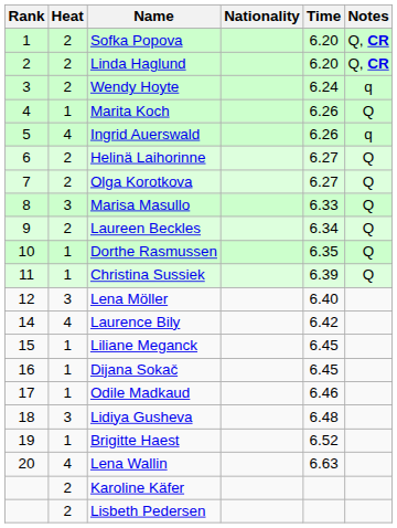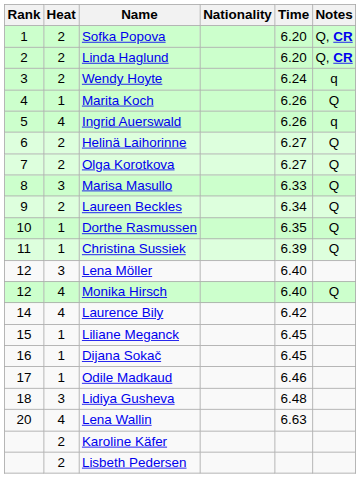 <table class="wikitable sortable" style="text-align:center">
 <tr>
 <th>Rank</th>
 <th>Heat</th>
 <th>Name</th>
 <th>Nationality</th>
 <th>Time</th>
 <th>Notes</th>
 </tr>
 <tr bgcolor=ccffcc>
 <td>1</td>
 <td>2</td>
 <td align="left"><a href='#'>Sofka Popova</a></td>
 <td align=left></td>
 <td>6.20</td>
 <td>Q, <strong><a href='#'>CR</a></strong></td>
 </tr>
 <tr bgcolor=ccffcc>
 <td>2</td>
 <td>2</td>
 <td align="left"><a href='#'>Linda Haglund</a></td>
 <td align=left></td>
 <td>6.20</td>
 <td>Q, <strong><a href='#'>CR</a></strong></td>
 </tr>
 <tr bgcolor=ccffcc>
 <td>3</td>
 <td>2</td>
 <td align="left"><a href='#'>Wendy Hoyte</a></td>
 <td align=left></td>
 <td>6.24</td>
 <td>q</td>
 </tr>
 <tr bgcolor=ccffcc>
 <td>4</td>
 <td>1</td>
 <td align="left"><a href='#'>Marita Koch</a></td>
 <td align=left></td>
 <td>6.26</td>
 <td>Q</td>
 </tr>
 <tr bgcolor=ccffcc>
 <td>5</td>
 <td>4</td>
 <td align="left"><a href='#'>Ingrid Auerswald</a></td>
 <td align=left></td>
 <td>6.26</td>
 <td>q</td>
 </tr>
 <tr bgcolor=ddffdd>
 <td>6</td>
 <td>2</td>
 <td align="left"><a href='#'>Helinä Laihorinne</a></td>
 <td align=left></td>
 <td>6.27</td>
 <td>Q</td>
 </tr>
 <tr bgcolor=ddffdd>
 <td>7</td>
 <td>2</td>
 <td align="left"><a href='#'>Olga Korotkova</a></td>
 <td align=left></td>
 <td>6.27</td>
 <td>Q</td>
 </tr>
 <tr bgcolor=ccffcc>
 <td>8</td>
 <td>3</td>
 <td align="left"><a href='#'>Marisa Masullo</a></td>
 <td align=left></td>
 <td>6.33</td>
 <td>Q</td>
 </tr>
 <tr bgcolor=ddffdd>
 <td>9</td>
 <td>2</td>
 <td align="left"><a href='#'>Laureen Beckles</a></td>
 <td align=left></td>
 <td>6.34</td>
 <td>Q</td>
 </tr>
 <tr bgcolor=ccffcc>
 <td>10</td>
 <td>1</td>
 <td align="left"><a href='#'>Dorthe Rasmussen</a></td>
 <td align=left></td>
 <td>6.35</td>
 <td>Q</td>
 </tr>
 <tr bgcolor=ddffdd>
 <td>11</td>
 <td>1</td>
 <td align="left"><a href='#'>Christina Sussiek</a></td>
 <td align=left></td>
 <td>6.39</td>
 <td>Q</td>
 </tr>
 <tr>
 <td>12</td>
 <td>3</td>
 <td align="left"><a href='#'>Lena Möller</a></td>
 <td align=left></td>
 <td>6.40</td>
 <td></td>
 </tr>
+<tr bgcolor=ccffcc>
+<td>12</td>
+<td>4</td>
+<td align="left"><a href='#'>Monika Hirsch</a></td>
+<td align=left></td>
+<td>6.40</td>
+<td>Q</td>
+</tr>
 <tr>
 <td>14</td>
 <td>4</td>
 <td align="left"><a href='#'>Laurence Bily</a></td>
 <td align=left></td>
 <td>6.42</td>
 <td></td>
 </tr>
 <tr>
 <td>15</td>
 <td>1</td>
 <td align="left"><a href='#'>Liliane Meganck</a></td>
 <td align=left></td>
 <td>6.45</td>
 <td></td>
 </tr>
 <tr>
 <td>16</td>
 <td>1</td>
 <td align="left"><a href='#'>Dijana Sokač</a></td>
 <td align=left></td>
 <td>6.45</td>
 <td></td>
 </tr>
 <tr>
 <td>17</td>
 <td>1</td>
 <td align="left"><a href='#'>Odile Madkaud</a></td>
 <td align=left></td>
 <td>6.46</td>
 <td></td>
 </tr>
 <tr>
 <td>18</td>
 <td>3</td>
 <td align="left"><a href='#'>Lidiya Gusheva</a></td>
 <td align=left></td>
 <td>6.48</td>
 <td></td>
 </tr>
 <tr>
-<td>19</td>
-<td>1</td>
-<td align="left"><a href='#'>Brigitte Haest</a></td>
-<td align=left></td>
-<td>6.52</td>
-<td></td>
-</tr>
-<tr>
 <td>20</td>
 <td>4</td>
 <td align="left"><a href='#'>Lena Wallin</a></td>
 <td align=left></td>
 <td>6.63</td>
 <td></td>
 </tr>
 <tr>
 <td></td>
 <td>2</td>
 <td align="left"><a href='#'>Karoline Käfer</a></td>
 <td align=left></td>
 <td></td>
 <td></td>
 </tr>
 <tr>
 <td></td>
 <td>2</td>
 <td align="left"><a href='#'>Lisbeth Pedersen</a></td>
 <td align=left></td>
 <td></td>
 <td></td>
 </tr>
 </table>
